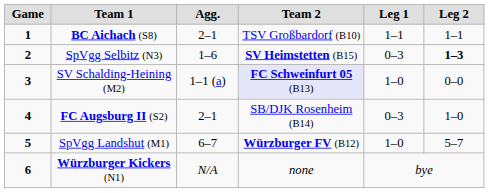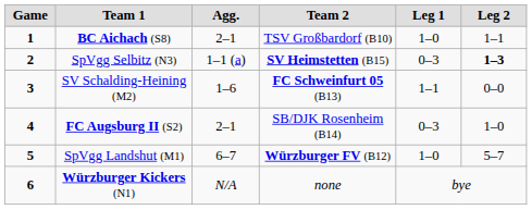 <table class="wikitable">
 <tr align="center" bgcolor="#dfdfdf">
 <td width=60><strong>Game</strong></td>
 <td width=200><strong>Team 1</strong></td>
 <td width=100><strong>Agg.</strong></td>
 <td width=200><strong>Team 2</strong></td>
 <td width=100><strong>Leg 1</strong></td>
 <td width=100><strong>Leg 2</strong></td>
 </tr>
 <tr align="center">
 <td><strong>1</strong></td>
 <td><strong><a href='#'>BC Aichach</a></strong> <small>(S8)</small></td>
 <td>2–1</td>
 <td><a href='#'>TSV Großbardorf</a> <small>(B10)</small></td>
-<td>1–1</td>
+<td>1–0</td>
 <td>1–1</td>
 </tr>
 <tr align="center">
 <td><strong>2</strong></td>
 <td><a href='#'>SpVgg Selbitz</a> <small>(N3)</small></td>
-<td>1–6</td>
+<td>1–1 (<a href='#'>a</a>)</td>
 <td><strong><a href='#'>SV Heimstetten</a></strong> <small>(B15)</small></td>
 <td>0–3</td>
 <td><strong>1–3</strong></td>
 </tr>
 <tr align="center">
 <td><strong>3</strong></td>
 <td><a href='#'>SV Schalding-Heining</a> <small>(M2)</small></td>
-<td>1–1 (<a href='#'>a</a>)</td>
-<td style="background: lavender;"><strong><a href='#'>FC Schweinfurt 05</a></strong> <small>(B13)</small></td>
-<td>1–0</td>
+<td>1–6</td>
+<td><strong><a href='#'>FC Schweinfurt 05</a></strong> <small>(B13)</small></td>
+<td>1–1</td>
 <td>0–0</td>
 </tr>
 <tr align="center">
 <td><strong>4</strong></td>
 <td><strong><a href='#'>FC Augsburg II</a></strong> <small>(S2)</small></td>
 <td>2–1</td>
 <td><a href='#'>SB/DJK Rosenheim</a> <small>(B14)</small></td>
 <td>0–3</td>
 <td>1–0</td>
 </tr>
 <tr align="center">
 <td><strong>5</strong></td>
 <td><a href='#'>SpVgg Landshut</a> <small>(M1)</small></td>
 <td>6–7</td>
 <td><strong><a href='#'>Würzburger FV</a></strong> <small>(B12)</small></td>
 <td>1–0</td>
 <td>5–7 </td>
 </tr>
 <tr align="center">
 <td><strong>6</strong></td>
 <td><strong><a href='#'>Würzburger Kickers</a></strong> <small>(N1)</small></td>
 <td><em>N/A</em></td>
 <td><em>none</em></td>
 <td colspan=2><em>bye</em></td>
 </tr>
 </table>
